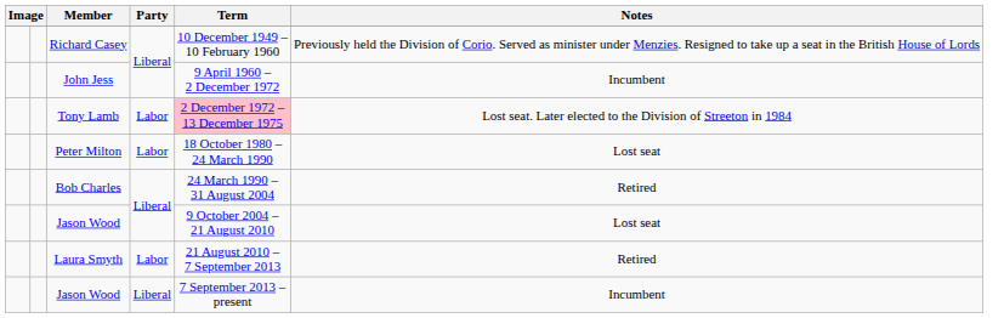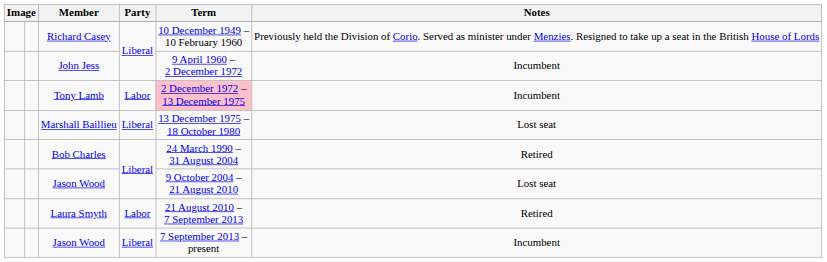 <table class=wikitable style="text-align:center">
 <tr>
 <th colspan=2>Image</th>
 <th>Member</th>
 <th>Party</th>
 <th>Term</th>
 <th>Notes</th>
 </tr>
 <tr>
 </tr>
 <tr>
 <td> </td>
 <td></td>
 <td><a href='#'>Richard Casey</a><br></td>
 <td rowspan="2"><a href='#'>Liberal</a></td>
 <td nowrap><a href='#'>10 December 1949</a> –<br>10 February 1960</td>
 <td>Previously held the Division of <a href='#'>Corio</a>. Served as minister under <a href='#'>Menzies</a>. Resigned to take up a seat in the British <a href='#'>House of Lords</a></td>
 </tr>
 <tr>
 <td> </td>
 <td></td>
 <td><a href='#'>John Jess</a><br></td>
 <td nowrap><a href='#'>9 April 1960</a> –<br><a href='#'>2 December 1972</a></td>
 <td>Incumbent</td>
 </tr>
 <tr>
 <td> </td>
 <td></td>
 <td><a href='#'>Tony Lamb</a><br></td>
 <td><a href='#'>Labor</a></td>
 <td nowrap style="background: pink;"><a href='#'>2 December 1972</a> –<br><a href='#'>13 December 1975</a></td>
-<td>Lost seat. Later elected to the Division of <a href='#'>Streeton</a> in <a href='#'>1984</a></td>
+<td>Incumbent</td>
 </tr>
 <tr>
 <td> </td>
 <td></td>
-<td><a href='#'>Peter Milton</a><br></td>
-<td><a href='#'>Labor</a></td>
-<td nowrap><a href='#'>18 October 1980</a> –<br><a href='#'>24 March 1990</a></td>
+<td><a href='#'>Marshall Baillieu</a><br></td>
+<td><a href='#'>Liberal</a></td>
+<td nowrap><a href='#'>13 December 1975</a> –<br><a href='#'>18 October 1980</a></td>
 <td>Lost seat</td>
 </tr>
 <tr>
 <td> </td>
 <td></td>
 <td><a href='#'>Bob Charles</a><br></td>
 <td rowspan="2"><a href='#'>Liberal</a></td>
 <td nowrap><a href='#'>24 March 1990</a> –<br><a href='#'>31 August 2004</a></td>
 <td>Retired</td>
 </tr>
 <tr>
 <td> </td>
 <td></td>
 <td><a href='#'>Jason Wood</a><br></td>
 <td nowrap><a href='#'>9 October 2004</a> –<br><a href='#'>21 August 2010</a></td>
 <td>Lost seat</td>
 </tr>
 <tr>
 <td> </td>
 <td></td>
 <td><a href='#'>Laura Smyth</a><br></td>
 <td><a href='#'>Labor</a></td>
 <td nowrap><a href='#'>21 August 2010</a> –<br><a href='#'>7 September 2013</a></td>
 <td>Retired</td>
 </tr>
 <tr>
 <td> </td>
 <td></td>
 <td><a href='#'>Jason Wood</a><br></td>
 <td><a href='#'>Liberal</a></td>
 <td nowrap><a href='#'>7 September 2013</a> –<br>present</td>
 <td>Incumbent</td>
 </tr>
 </table>
